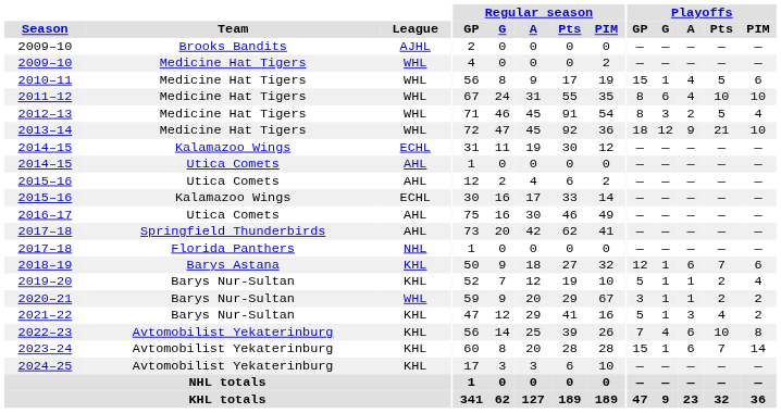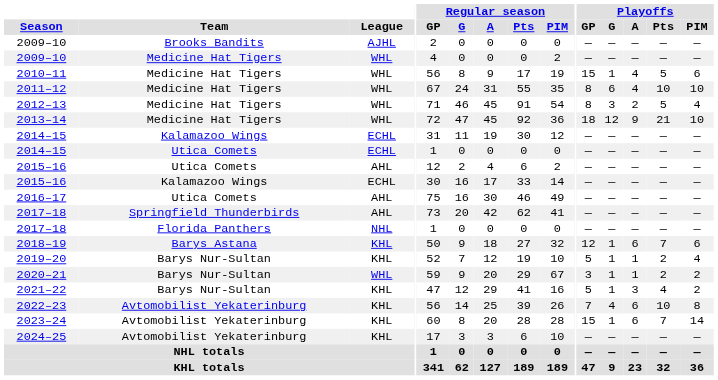 <table border="0" cellpadding="1" cellspacing="0" style="text-align:center; width:60em">
 <tr bgcolor="#e0e0e0">
 <th colspan="3" bgcolor="#ffffff"></th>
 <th rowspan="99" bgcolor="#ffffff"></th>
 <th colspan="5"><a href='#'>Regular season</a></th>
 <th rowspan="99" bgcolor="#ffffff"></th>
 <th colspan="5"><a href='#'>Playoffs</a></th>
 </tr>
 <tr bgcolor="#e0e0e0">
 <th><a href='#'>Season</a></th>
 <th>Team</th>
 <th>League</th>
 <th>GP</th>
 <th><a href='#'>G</a></th>
 <th><a href='#'>A</a></th>
 <th><a href='#'>Pts</a></th>
 <th><a href='#'>PIM</a></th>
 <th>GP</th>
 <th>G</th>
 <th>A</th>
 <th>Pts</th>
 <th>PIM</th>
 </tr>
 <tr>
 <td>2009–10</td>
 <td><a href='#'>Brooks Bandits</a></td>
 <td><a href='#'>AJHL</a></td>
 <td>2</td>
 <td>0</td>
 <td>0</td>
 <td>0</td>
 <td>0</td>
 <td>—</td>
 <td>—</td>
 <td>—</td>
 <td>—</td>
 <td>—</td>
 </tr>
 <tr bgcolor="#f0f0f0">
 <td><a href='#'>2009–10</a></td>
 <td><a href='#'>Medicine Hat Tigers</a></td>
 <td><a href='#'>WHL</a></td>
 <td>4</td>
 <td>0</td>
 <td>0</td>
 <td>0</td>
 <td>2</td>
 <td>—</td>
 <td>—</td>
 <td>—</td>
 <td>—</td>
 <td>—</td>
 </tr>
 <tr>
 <td><a href='#'>2010–11</a></td>
 <td>Medicine Hat Tigers</td>
 <td>WHL</td>
 <td>56</td>
 <td>8</td>
 <td>9</td>
 <td>17</td>
 <td>19</td>
 <td>15</td>
 <td>1</td>
 <td>4</td>
 <td>5</td>
 <td>6</td>
 </tr>
 <tr bgcolor="#f0f0f0">
 <td><a href='#'>2011–12</a></td>
 <td>Medicine Hat Tigers</td>
 <td>WHL</td>
 <td>67</td>
 <td>24</td>
 <td>31</td>
 <td>55</td>
 <td>35</td>
 <td>8</td>
 <td>6</td>
 <td>4</td>
 <td>10</td>
 <td>10</td>
 </tr>
 <tr>
 <td><a href='#'>2012–13</a></td>
 <td>Medicine Hat Tigers</td>
 <td>WHL</td>
 <td>71</td>
 <td>46</td>
 <td>45</td>
 <td>91</td>
 <td>54</td>
 <td>8</td>
 <td>3</td>
 <td>2</td>
 <td>5</td>
 <td>4</td>
 </tr>
 <tr bgcolor="#f0f0f0">
 <td><a href='#'>2013–14</a></td>
 <td>Medicine Hat Tigers</td>
 <td>WHL</td>
 <td>72</td>
 <td>47</td>
 <td>45</td>
 <td>92</td>
 <td>36</td>
 <td>18</td>
 <td>12</td>
 <td>9</td>
 <td>21</td>
 <td>10</td>
 </tr>
 <tr>
 <td><a href='#'>2014–15</a></td>
 <td><a href='#'>Kalamazoo Wings</a></td>
 <td><a href='#'>ECHL</a></td>
 <td>31</td>
 <td>11</td>
 <td>19</td>
 <td>30</td>
 <td>12</td>
 <td>—</td>
 <td>—</td>
 <td>—</td>
 <td>—</td>
 <td>—</td>
 </tr>
 <tr bgcolor="#f0f0f0">
 <td><a href='#'>2014–15</a></td>
 <td><a href='#'>Utica Comets</a></td>
-<td><a href='#'>AHL</a></td>
+<td><a href='#'>ECHL</a></td>
 <td>1</td>
 <td>0</td>
 <td>0</td>
 <td>0</td>
 <td>0</td>
 <td>—</td>
 <td>—</td>
 <td>—</td>
 <td>—</td>
 <td>—</td>
 </tr>
 <tr>
 <td><a href='#'>2015–16</a></td>
 <td>Utica Comets</td>
 <td>AHL</td>
 <td>12</td>
 <td>2</td>
 <td>4</td>
 <td>6</td>
 <td>2</td>
 <td>—</td>
 <td>—</td>
 <td>—</td>
 <td>—</td>
 <td>—</td>
 </tr>
 <tr bgcolor="#f0f0f0">
 <td><a href='#'>2015–16</a></td>
 <td>Kalamazoo Wings</td>
 <td>ECHL</td>
 <td>30</td>
 <td>16</td>
 <td>17</td>
 <td>33</td>
 <td>14</td>
 <td>—</td>
 <td>—</td>
 <td>—</td>
 <td>—</td>
 <td>—</td>
 </tr>
 <tr>
 <td><a href='#'>2016–17</a></td>
 <td>Utica Comets</td>
 <td>AHL</td>
 <td>75</td>
 <td>16</td>
 <td>30</td>
 <td>46</td>
 <td>49</td>
 <td>—</td>
 <td>—</td>
 <td>—</td>
 <td>—</td>
 <td>—</td>
 </tr>
 <tr bgcolor="#f0f0f0">
 <td><a href='#'>2017–18</a></td>
 <td><a href='#'>Springfield Thunderbirds</a></td>
 <td>AHL</td>
 <td>73</td>
 <td>20</td>
 <td>42</td>
 <td>62</td>
 <td>41</td>
 <td>—</td>
 <td>—</td>
 <td>—</td>
 <td>—</td>
 <td>—</td>
 </tr>
 <tr>
 <td><a href='#'>2017–18</a></td>
 <td><a href='#'>Florida Panthers</a></td>
 <td><a href='#'>NHL</a></td>
 <td>1</td>
 <td>0</td>
 <td>0</td>
 <td>0</td>
 <td>0</td>
 <td>—</td>
 <td>—</td>
 <td>—</td>
 <td>—</td>
 <td>—</td>
 </tr>
 <tr bgcolor="#f0f0f0">
 <td><a href='#'>2018–19</a></td>
 <td><a href='#'>Barys Astana</a></td>
 <td><a href='#'>KHL</a></td>
 <td>50</td>
 <td>9</td>
 <td>18</td>
 <td>27</td>
 <td>32</td>
 <td>12</td>
 <td>1</td>
 <td>6</td>
 <td>7</td>
 <td>6</td>
 </tr>
 <tr>
 <td><a href='#'>2019–20</a></td>
 <td>Barys Nur-Sultan</td>
 <td>KHL</td>
 <td>52</td>
 <td>7</td>
 <td>12</td>
 <td>19</td>
 <td>10</td>
 <td>5</td>
 <td>1</td>
 <td>1</td>
 <td>2</td>
 <td>4</td>
 </tr>
 <tr bgcolor="#f0f0f0">
 <td><a href='#'>2020–21</a></td>
 <td>Barys Nur-Sultan</td>
 <td><a href='#'>WHL</a></td>
 <td>59</td>
 <td>9</td>
 <td>20</td>
 <td>29</td>
 <td>67</td>
 <td>3</td>
 <td>1</td>
 <td>1</td>
 <td>2</td>
 <td>2</td>
 </tr>
 <tr>
 <td><a href='#'>2021–22</a></td>
 <td>Barys Nur-Sultan</td>
 <td>KHL</td>
 <td>47</td>
 <td>12</td>
 <td>29</td>
 <td>41</td>
 <td>16</td>
 <td>5</td>
 <td>1</td>
 <td>3</td>
 <td>4</td>
 <td>2</td>
 </tr>
 <tr bgcolor="#f0f0f0">
 <td><a href='#'>2022–23</a></td>
 <td><a href='#'>Avtomobilist Yekaterinburg</a></td>
 <td>KHL</td>
 <td>56</td>
 <td>14</td>
 <td>25</td>
 <td>39</td>
 <td>26</td>
 <td>7</td>
 <td>4</td>
 <td>6</td>
 <td>10</td>
 <td>8</td>
 </tr>
 <tr>
 <td><a href='#'>2023–24</a></td>
 <td>Avtomobilist Yekaterinburg</td>
 <td>KHL</td>
 <td>60</td>
 <td>8</td>
 <td>20</td>
 <td>28</td>
 <td>28</td>
 <td>15</td>
 <td>1</td>
 <td>6</td>
 <td>7</td>
 <td>14</td>
 </tr>
 <tr bgcolor="#f0f0f0">
 <td><a href='#'>2024–25</a></td>
 <td>Avtomobilist Yekaterinburg</td>
 <td>KHL</td>
 <td>17</td>
 <td>3</td>
 <td>3</td>
 <td>6</td>
 <td>10</td>
 <td>—</td>
 <td>—</td>
 <td>—</td>
 <td>—</td>
 <td>—</td>
 </tr>
 <tr bgcolor="#e0e0e0">
 <th colspan="3">NHL totals</th>
 <th>1</th>
 <th>0</th>
 <th>0</th>
 <th>0</th>
 <th>0</th>
 <th>—</th>
 <th>—</th>
 <th>—</th>
 <th>—</th>
 <th>—</th>
 </tr>
 <tr bgcolor="#e0e0e0">
 <th colspan="3">KHL totals</th>
 <th>341</th>
 <th>62</th>
 <th>127</th>
 <th>189</th>
 <th>189</th>
 <th>47</th>
 <th>9</th>
 <th>23</th>
 <th>32</th>
 <th>36</th>
 </tr>
 </table>
